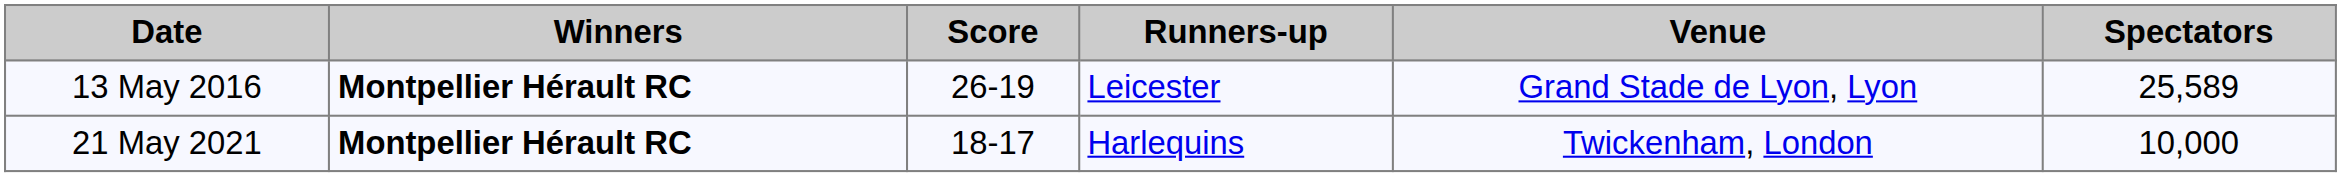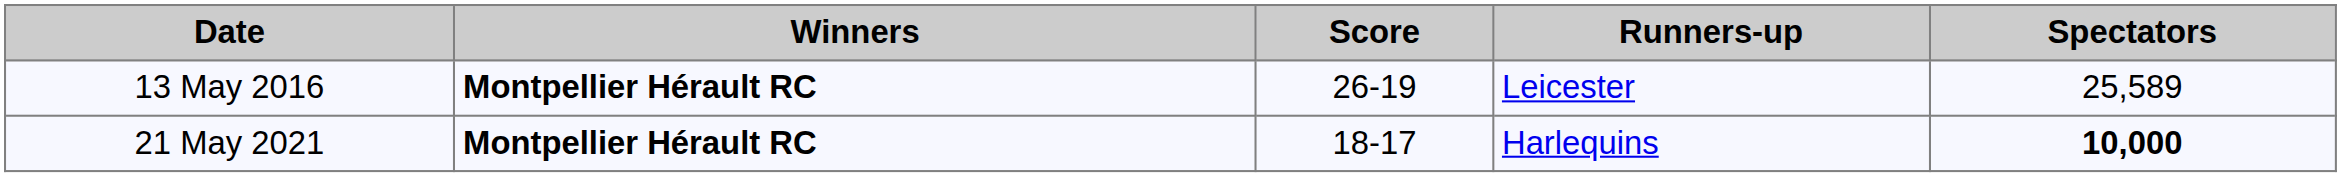 <table bgcolor="#f7f8ff" cellpadding="4" width="90%" cellspacing="0" border="1" style="font-size: 100%; border: grey solid 1px; border-collapse: collapse;">
 <tr bgcolor="#CCCCCC">
 <td align=center><strong>Date</strong></td>
 <td align=center><strong>Winners</strong></td>
 <td align=center><strong>Score</strong></td>
 <td align=center><strong>Runners-up</strong></td>
-<td align=center><strong>Venue</strong></td>
 <td align=center><strong>Spectators</strong></td>
 </tr>
 <tr>
 <td align=center>13 May 2016</td>
 <td> <strong>Montpellier Hérault RC</strong></td>
 <td align=center>26-19</td>
 <td> <a href='#'>Leicester</a></td>
-<td align=center><a href='#'>Grand Stade de Lyon</a>, <a href='#'>Lyon</a></td>
 <td align=center>25,589 </td>
 </tr>
 <tr>
 <td align=center>21 May 2021</td>
 <td> <strong>Montpellier Hérault RC</strong></td>
 <td align=center>18-17</td>
 <td> <a href='#'>Harlequins</a></td>
-<td align=center><a href='#'>Twickenham</a>, <a href='#'>London</a></td>
-<td align=center>10,000</td>
+<td align=center><strong>10,000</strong></td>
 </tr>
 </table>
